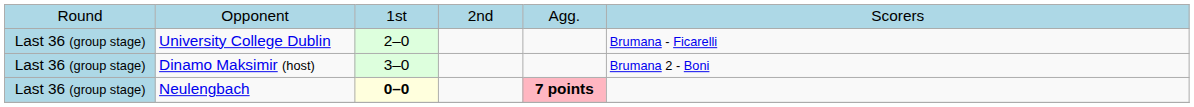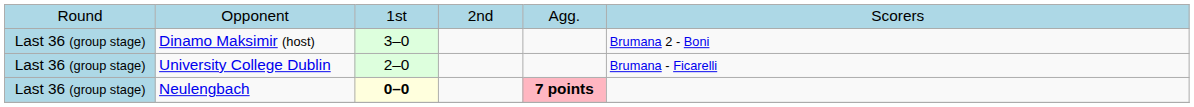 <table class="wikitable" style="text-align:center">
 <tr bgcolor=lightblue>
 <td width=150px>Round</td>
 <td width=200px>Opponent</td>
 <td width=80px>1st</td>
 <td width=80px>2nd</td>
 <td width=80px>Agg.</td>
 <td width=600px>Scorers</td>
 </tr>
 <tr>
 <td bgcolor=lightblue>Last 36 <small>(group stage)</small></td>
+<td align=left> <a href='#'>Dinamo Maksimir</a> <small>(host)</small></td>
+<td bgcolor="#ddffdd">3–0</td>
+<td></td>
+<td></td>
+<td align=left><small><a href='#'>Brumana</a> 2 - <a href='#'>Boni</a></small></td>
+</tr>
+<tr>
+<td bgcolor=lightblue>Last 36 <small>(group stage)</small></td>
 <td align=left> <a href='#'>University College Dublin</a></td>
 <td bgcolor="#ddffdd">2–0</td>
 <td></td>
 <td></td>
 <td align=left><small><a href='#'>Brumana</a> - <a href='#'>Ficarelli</a></small></td>
-</tr>
-<tr>
-<td bgcolor=lightblue>Last 36 <small>(group stage)</small></td>
-<td align=left> <a href='#'>Dinamo Maksimir</a> <small>(host)</small></td>
-<td bgcolor="#ddffdd">3–0</td>
-<td></td>
-<td></td>
-<td align=left><small><a href='#'>Brumana</a> 2 - <a href='#'>Boni</a></small></td>
 </tr>
 <tr>
 <td bgcolor=lightblue>Last 36 <small>(group stage)</small></td>
 <td align=left> <a href='#'>Neulengbach</a></td>
 <td bgcolor="#ffffdd"><strong>0–0</strong></td>
 <td></td>
 <td bgcolor=lightpink><strong>7 points</strong></td>
 <td align=left></td>
 </tr>
 <tr>
 </tr>
 </table>
